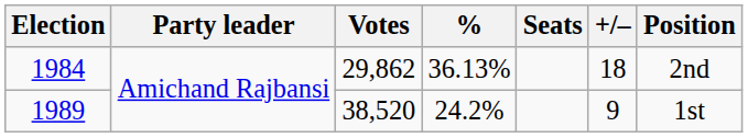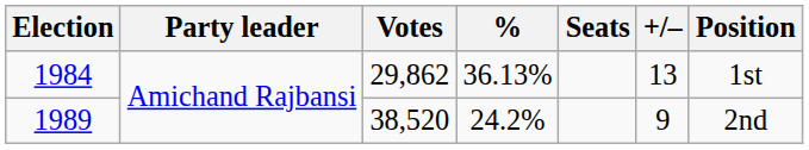 <table class=wikitable style=text-align:center>
 <tr>
 <th>Election</th>
 <th>Party leader</th>
 <th>Votes</th>
 <th>%</th>
 <th>Seats</th>
 <th>+/–</th>
 <th>Position</th>
 </tr>
 <tr>
 <td><a href='#'>1984</a></td>
 <td rowspan="2"><a href='#'>Amichand Rajbansi</a></td>
 <td>29,862</td>
 <td>36.13%</td>
 <td></td>
-<td> 18</td>
-<td> 2nd</td>
+<td> 13</td>
+<td> 1st</td>
 </tr>
 <tr>
 <td><a href='#'>1989</a></td>
 <td>38,520</td>
 <td>24.2%</td>
 <td></td>
 <td> 9</td>
-<td> 1st</td>
+<td> 2nd</td>
 </tr>
 </table>
